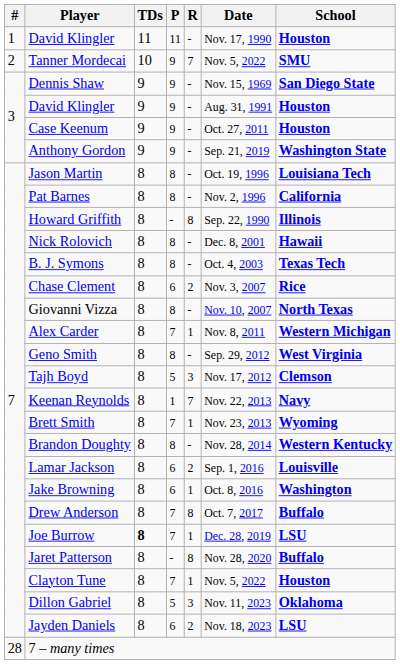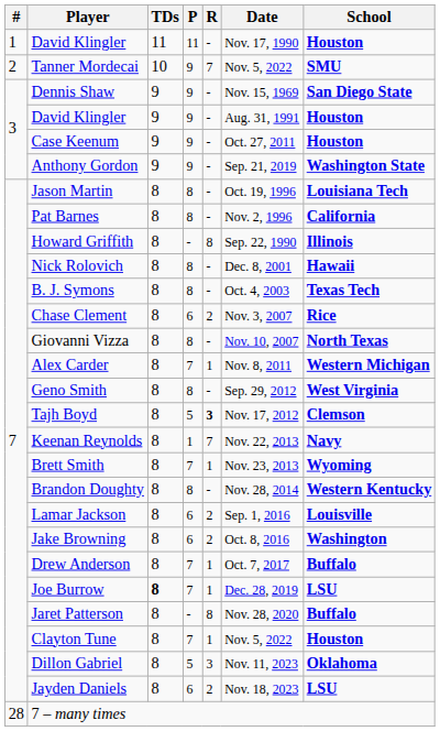 <table class="wikitable" style="white-space: nowrap;">
 <tr>
 <th>#</th>
 <th>Player</th>
 <th>TDs</th>
 <th>P</th>
 <th>R</th>
 <th>Date</th>
 <th>School</th>
 </tr>
 <tr>
 <td>1</td>
 <td><a href='#'>David Klingler</a></td>
 <td>11</td>
 <td><small> 11 </small></td>
 <td><small> - </small></td>
 <td><small>Nov. 17, <a href='#'>1990</a></small></td>
 <td><strong><a href='#'>Houston</a></strong></td>
 </tr>
 <tr>
 <td>2</td>
 <td><a href='#'>Tanner Mordecai</a></td>
 <td>10</td>
 <td><small> 9 </small></td>
 <td><small> 7 </small></td>
 <td><small>Nov. 5, <a href='#'>2022</a></small></td>
 <td><strong><a href='#'>SMU</a></strong></td>
 </tr>
 <tr>
 <td rowspan=4>3</td>
 <td><a href='#'>Dennis Shaw</a></td>
 <td>9</td>
 <td><small> 9 </small></td>
 <td><small> - </small></td>
 <td><small>Nov. 15, <a href='#'>1969</a></small></td>
 <td><strong><a href='#'>San Diego State</a></strong></td>
 </tr>
 <tr>
 <td><a href='#'>David Klingler</a></td>
 <td>9</td>
 <td><small> 9 </small></td>
 <td><small> - </small></td>
 <td><small>Aug. 31, <a href='#'>1991</a></small></td>
 <td><strong><a href='#'>Houston</a></strong></td>
 </tr>
 <tr>
 <td><a href='#'>Case Keenum</a></td>
 <td>9</td>
 <td><small> 9 </small></td>
 <td><small> - </small></td>
 <td><small>Oct. 27, <a href='#'>2011</a></small></td>
 <td><strong><a href='#'>Houston</a></strong></td>
 </tr>
 <tr>
 <td><a href='#'>Anthony Gordon</a></td>
 <td>9</td>
 <td><small> 9 </small></td>
 <td><small> - </small></td>
 <td><small>Sep. 21, <a href='#'>2019</a></small></td>
 <td><strong><a href='#'>Washington State</a></strong></td>
 </tr>
 <tr>
 <td rowspan=21>7</td>
 <td><a href='#'>Jason Martin</a></td>
 <td>8</td>
 <td><small> 8 </small></td>
 <td><small> - </small></td>
 <td><small>Oct. 19, <a href='#'>1996</a></small></td>
 <td><strong><a href='#'>Louisiana Tech</a></strong></td>
 </tr>
 <tr>
 <td><a href='#'>Pat Barnes</a></td>
 <td>8</td>
 <td><small> 8 </small></td>
 <td><small> - </small></td>
 <td><small>Nov. 2, <a href='#'>1996</a></small></td>
 <td><strong><a href='#'>California</a></strong></td>
 </tr>
 <tr>
 <td><a href='#'>Howard Griffith</a></td>
 <td>8</td>
 <td><small> - </small></td>
 <td><small> 8 </small></td>
 <td><small> Sep. 22, <a href='#'>1990</a> </small></td>
 <td><strong><a href='#'>Illinois</a></strong></td>
 </tr>
 <tr>
 <td><a href='#'>Nick Rolovich</a></td>
 <td>8</td>
 <td><small> 8 </small></td>
 <td><small> - </small></td>
 <td><small>Dec. 8, <a href='#'>2001</a></small></td>
 <td><strong><a href='#'>Hawaii</a></strong></td>
 </tr>
 <tr>
 <td><a href='#'>B. J. Symons</a></td>
 <td>8</td>
 <td><small> 8 </small></td>
 <td><small> - </small></td>
 <td><small>Oct. 4, <a href='#'>2003</a></small></td>
 <td><strong><a href='#'>Texas Tech</a></strong></td>
 </tr>
 <tr>
 <td><a href='#'>Chase Clement</a></td>
 <td>8</td>
 <td><small> 6 </small></td>
 <td><small> 2 </small></td>
 <td><small> Nov. 3, <a href='#'>2007</a> </small></td>
 <td><strong><a href='#'>Rice</a></strong></td>
 </tr>
 <tr>
 <td>Giovanni Vizza</td>
 <td>8</td>
 <td><small> 8 </small></td>
 <td><small> - </small></td>
 <td><small><a href='#'>Nov. 10</a>, <a href='#'>2007</a></small></td>
 <td><strong><a href='#'>North Texas</a></strong></td>
 </tr>
 <tr>
 <td><a href='#'>Alex Carder</a></td>
 <td>8</td>
 <td><small> 7 </small></td>
 <td><small> 1 </small></td>
 <td><small>Nov. 8, <a href='#'>2011</a> </small></td>
 <td><strong><a href='#'>Western Michigan</a></strong></td>
 </tr>
 <tr>
 <td><a href='#'>Geno Smith</a></td>
 <td>8</td>
 <td><small> 8 </small></td>
 <td><small> - </small></td>
 <td><small>Sep. 29, <a href='#'>2012</a></small></td>
 <td><strong><a href='#'>West Virginia</a></strong></td>
 </tr>
 <tr>
 <td><a href='#'>Tajh Boyd</a></td>
 <td>8</td>
 <td><small> 5 </small></td>
-<td><small> 3 </small></td>
+<td><strong><small> 3 </small></strong></td>
 <td><small>Nov. 17, <a href='#'>2012</a> </small></td>
 <td><strong><a href='#'>Clemson</a></strong></td>
 </tr>
 <tr>
 <td><a href='#'>Keenan Reynolds</a></td>
 <td>8</td>
 <td><small> 1 </small></td>
 <td><small> 7 </small></td>
 <td><small> Nov. 22, <a href='#'>2013</a> </small></td>
 <td><strong><a href='#'>Navy</a></strong></td>
 </tr>
 <tr>
 <td><a href='#'>Brett Smith</a></td>
 <td>8</td>
 <td><small> 7 </small></td>
 <td><small> 1 </small></td>
 <td><small> Nov. 23, <a href='#'>2013</a> </small></td>
 <td><strong><a href='#'>Wyoming</a></strong></td>
 </tr>
 <tr>
 <td><a href='#'>Brandon Doughty</a></td>
 <td>8</td>
 <td><small> 8 </small></td>
 <td><small> - </small></td>
 <td><small>Nov. 28, <a href='#'>2014</a></small></td>
 <td><strong><a href='#'>Western Kentucky</a></strong></td>
 </tr>
 <tr>
 <td><a href='#'>Lamar Jackson</a></td>
 <td>8</td>
 <td><small> 6 </small></td>
 <td><small> 2 </small></td>
 <td><small> Sep. 1, <a href='#'>2016</a> </small></td>
 <td><strong><a href='#'>Louisville</a></strong></td>
 </tr>
 <tr>
 <td><a href='#'>Jake Browning</a></td>
 <td>8</td>
 <td><small> 6 </small></td>
-<td><small> 1 </small></td>
+<td><small> 2 </small></td>
 <td><small> Oct. 8, <a href='#'>2016</a> </small></td>
 <td><strong><a href='#'>Washington</a></strong></td>
 </tr>
 <tr>
 <td><a href='#'>Drew Anderson</a></td>
 <td>8</td>
 <td><small> 7 </small></td>
-<td><small> 8 </small></td>
+<td><small> 1 </small></td>
 <td><small> Oct. 7, <a href='#'>2017</a> </small></td>
 <td><strong><a href='#'>Buffalo</a></strong></td>
 </tr>
 <tr>
 <td><a href='#'>Joe Burrow</a></td>
 <td><strong>8</strong></td>
 <td><small> 7 </small></td>
 <td><small> 1 </small></td>
 <td><small> <a href='#'>Dec. 28</a>, <a href='#'>2019</a> </small></td>
 <td><strong><a href='#'>LSU</a></strong></td>
 </tr>
 <tr>
 <td><a href='#'>Jaret Patterson</a></td>
 <td>8</td>
 <td><small> - </small></td>
 <td><small> 8 </small></td>
 <td><small> Nov. 28, <a href='#'>2020</a> </small></td>
 <td><strong><a href='#'>Buffalo</a></strong></td>
 </tr>
 <tr>
 <td><a href='#'>Clayton Tune</a></td>
 <td>8</td>
 <td><small>7</small></td>
 <td><small>1</small></td>
 <td><small> Nov. 5, <a href='#'>2022</a> </small></td>
 <td><strong><a href='#'>Houston</a></strong></td>
 </tr>
 <tr>
 <td><a href='#'>Dillon Gabriel</a></td>
 <td>8</td>
 <td><small>5</small></td>
 <td><small>3</small></td>
 <td><small> Nov. 11, <a href='#'>2023</a> </small></td>
 <td><strong><a href='#'>Oklahoma</a></strong></td>
 </tr>
 <tr>
 <td><a href='#'>Jayden Daniels</a></td>
 <td>8</td>
 <td><small>6</small></td>
 <td><small>2</small></td>
 <td><small> Nov. 18, <a href='#'>2023</a> </small></td>
 <td><strong><a href='#'>LSU</a></strong></td>
 </tr>
 <tr>
 <td>28</td>
 <td colspan=6>7 – <em>many times</em></td>
 </tr>
 </table>
